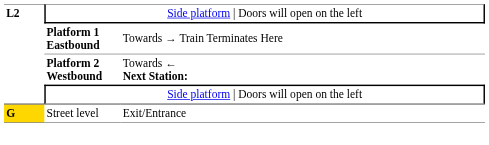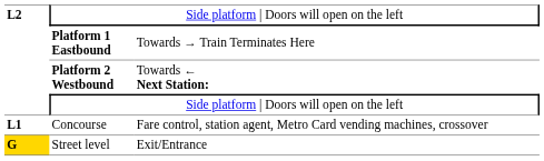 <table table border=0 cellspacing=0 cellpadding=3>
 <tr>
 <td style="border-top:solid 1px grey;border-bottom:solid 1px grey;" width=50 rowspan=4 valign=top><strong>L2</strong></td>
 <td style="border-top:solid 1px grey;border-right:solid 2px black;border-left:solid 2px black;border-bottom:solid 2px black;text-align:center;" colspan=2><a href='#'>Side platform</a> | Doors will open on the left </td>
 </tr>
 <tr>
 <td style="border-bottom:solid 1px grey;" width=100><span><strong>Platform 1</strong><br><strong>Eastbound</strong></span></td>
 <td style="border-bottom:solid 1px grey;" width=500>Towards → Train Terminates Here</td>
 </tr>
 <tr>
 <td><span><strong>Platform 2</strong><br><strong>Westbound</strong></span></td>
 <td><span></span>Towards ← <br><strong>Next Station:</strong> </td>
 </tr>
 <tr>
 <td style="border-top:solid 2px black;border-right:solid 2px black;border-left:solid 2px black;border-bottom:solid 1px grey;text-align:center;" colspan=2><a href='#'>Side platform</a> | Doors will open on the left </td>
 </tr>
 <tr>
+<td valign=top><strong>L1</strong></td>
+<td valign=top>Concourse</td>
+<td valign=top>Fare control, station agent, Metro Card vending machines, crossover</td>
+</tr>
+<tr>
 <td style="background: gold; border-bottom:solid 1px grey;border-top:solid 1px grey;" width=50 valign=top><strong>G</strong></td>
 <td style="border-top:solid 1px grey;border-bottom:solid 1px grey;" width=100 valign=top>Street level</td>
 <td style="border-top:solid 1px grey;border-bottom:solid 1px grey;" width=500 valign=top>Exit/Entrance</td>
 </tr>
 </table>
